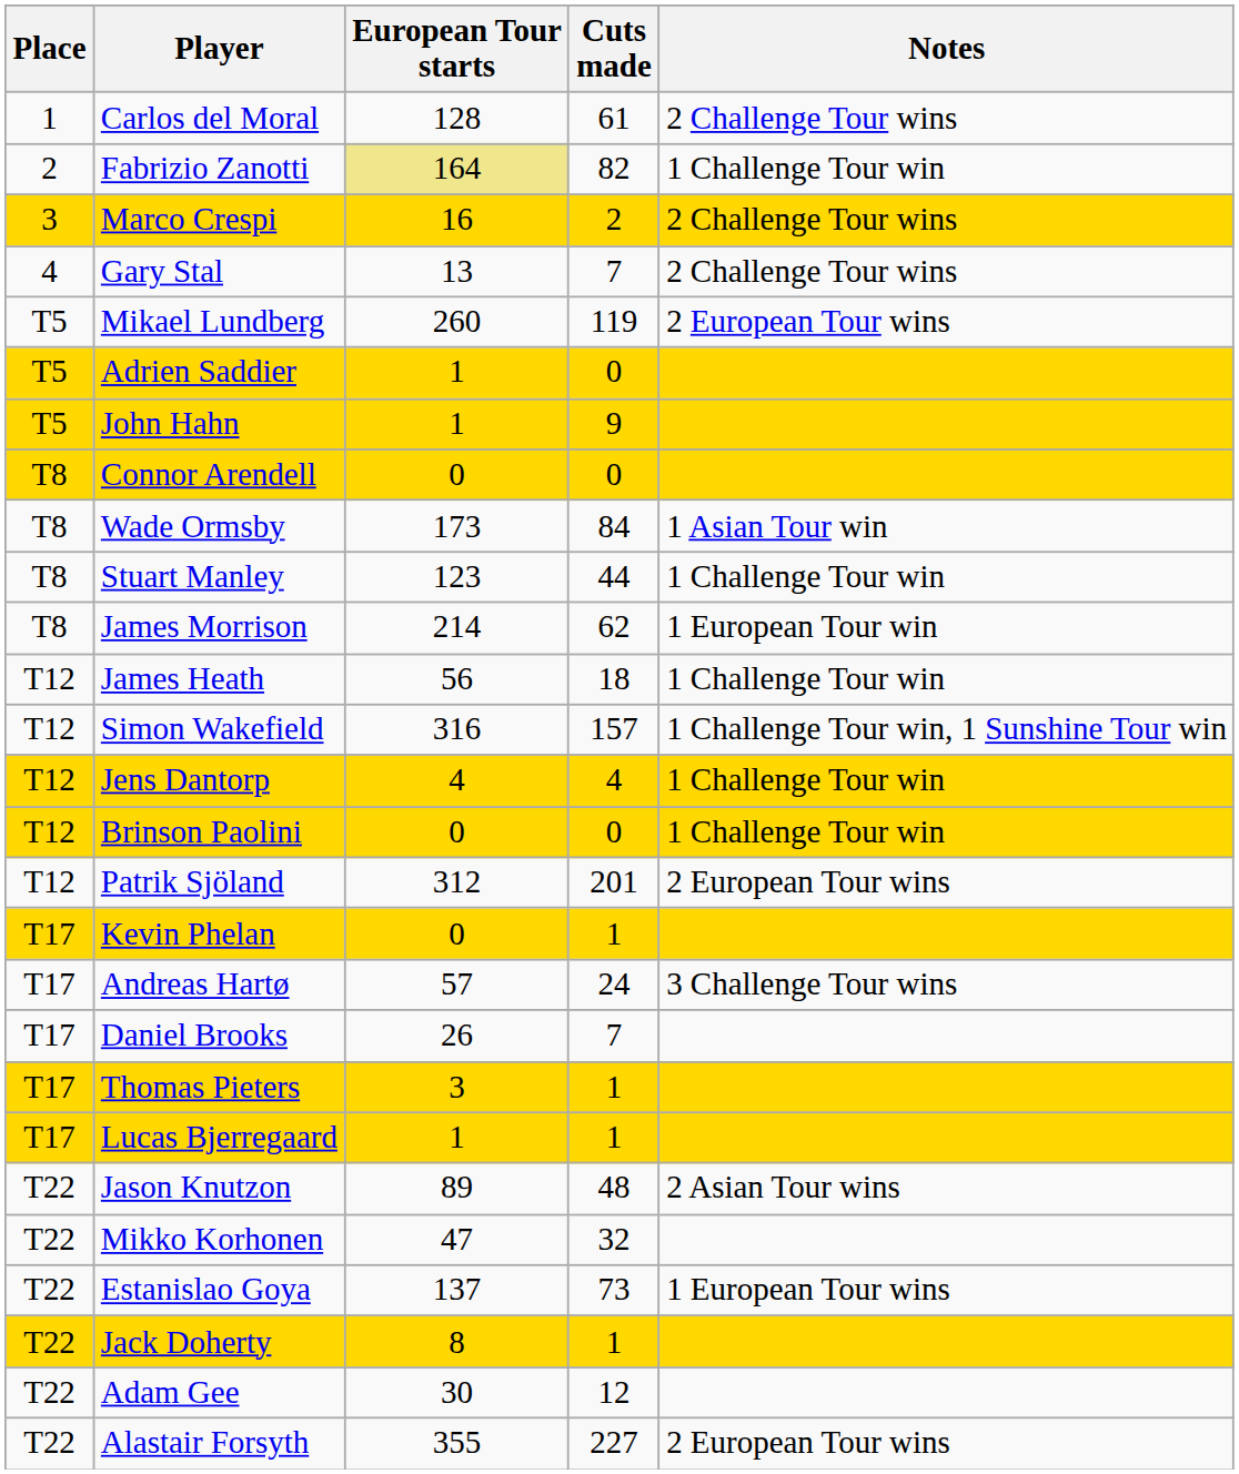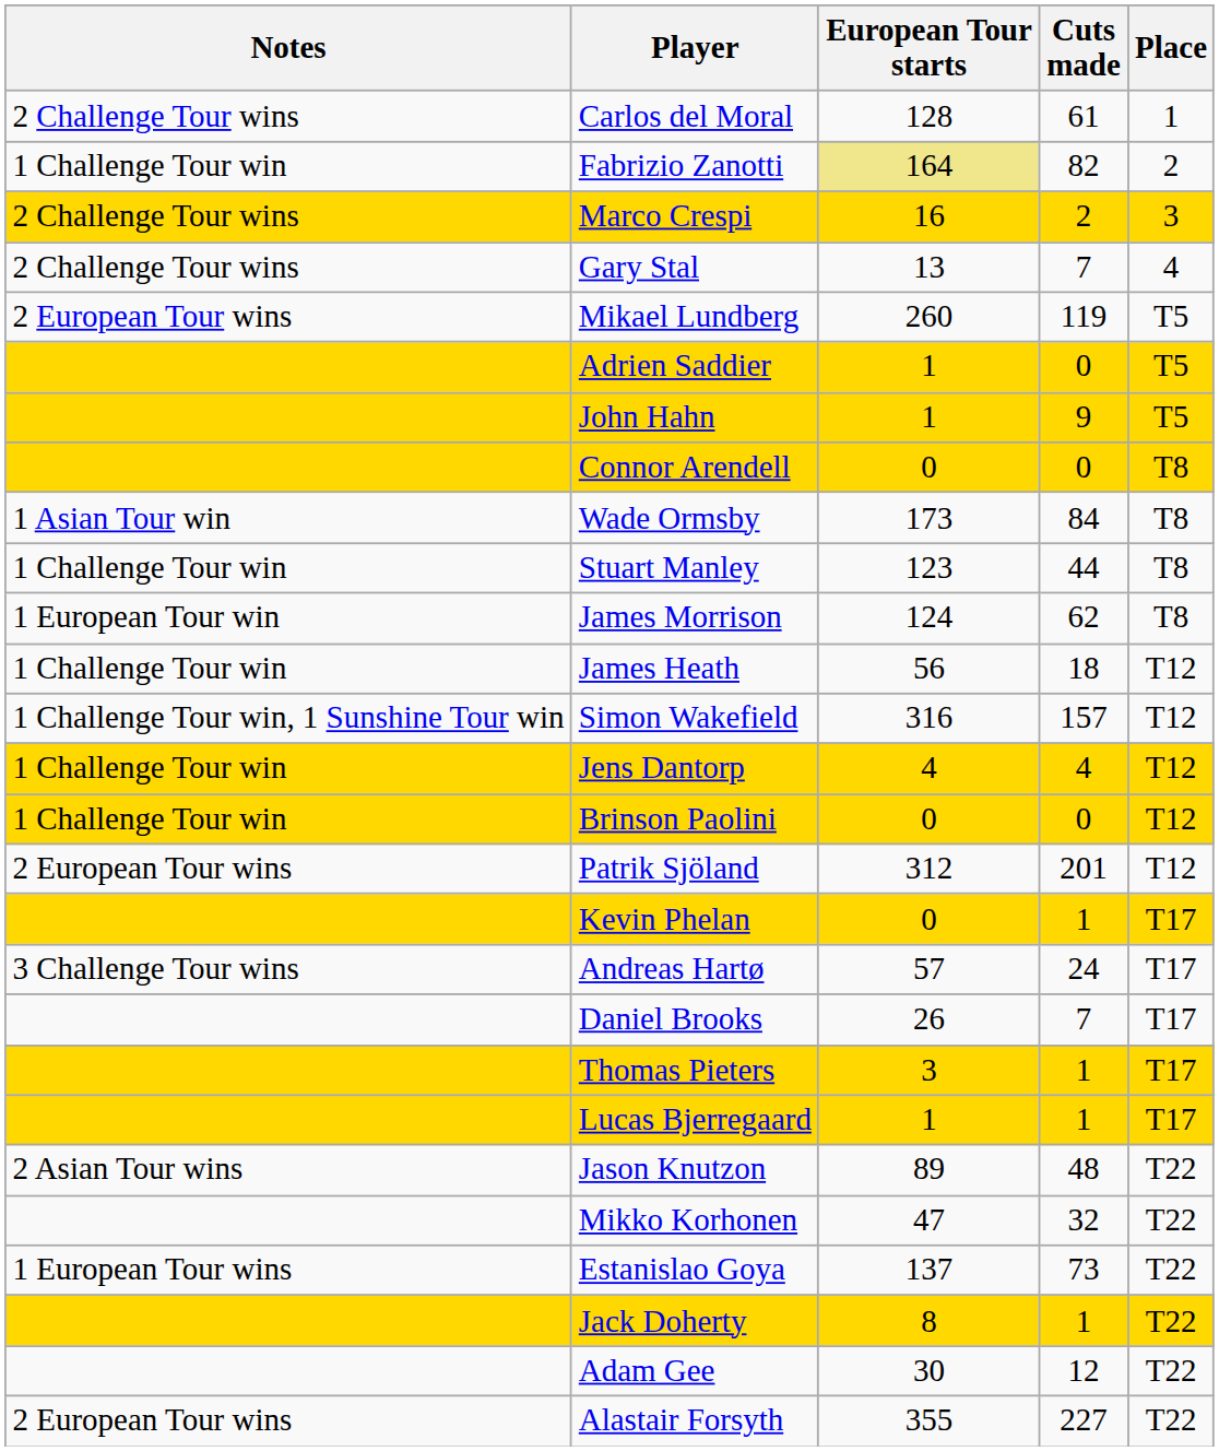 <table class="sortable wikitable" style="text-align:center">
 <tr>
-<th>Place</th>
+<th>Notes</th>
 <th>Player</th>
 <th>European Tour<br>starts</th>
 <th>Cuts<br>made</th>
-<th>Notes</th>
+<th>Place</th>
 </tr>
 <tr>
-<td>1</td>
+<td align=left>2 <a href='#'>Challenge Tour</a> wins</td>
 <td align=left> <a href='#'>Carlos del Moral</a></td>
 <td>128</td>
 <td>61</td>
-<td align=left>2 <a href='#'>Challenge Tour</a> wins</td>
+<td>1</td>
 </tr>
 <tr>
-<td>2</td>
+<td align=left>1 Challenge Tour win</td>
 <td align=left> <a href='#'>Fabrizio Zanotti</a></td>
 <td style="background: khaki;">164</td>
 <td>82</td>
-<td align=left>1 Challenge Tour win</td>
+<td>2</td>
 </tr>
 <tr style="background:#FFD800;">
-<td>3</td>
+<td align=left>2 Challenge Tour wins</td>
 <td align=left> <a href='#'>Marco Crespi</a></td>
 <td>16</td>
 <td>2</td>
-<td align=left>2 Challenge Tour wins</td>
+<td>3</td>
 </tr>
 <tr>
-<td>4</td>
+<td align=left>2 Challenge Tour wins</td>
 <td align=left> <a href='#'>Gary Stal</a></td>
 <td>13</td>
 <td>7</td>
-<td align=left>2 Challenge Tour wins</td>
+<td>4</td>
 </tr>
 <tr>
-<td>T5</td>
+<td align=left>2 <a href='#'>European Tour</a> wins</td>
 <td align=left> <a href='#'>Mikael Lundberg</a></td>
 <td>260</td>
 <td>119</td>
-<td align=left>2 <a href='#'>European Tour</a> wins</td>
+<td>T5</td>
 </tr>
 <tr style="background:#FFD800;">
-<td>T5</td>
+<td align=left></td>
 <td align=left> <a href='#'>Adrien Saddier</a></td>
 <td>1</td>
 <td>0</td>
-<td align=left></td>
+<td>T5</td>
 </tr>
 <tr style="background:#FFD800;">
-<td>T5</td>
+<td align=left></td>
 <td align=left> <a href='#'>John Hahn</a></td>
 <td>1</td>
 <td>9</td>
-<td align=left></td>
+<td>T5</td>
 </tr>
 <tr style="background:#FFD800;">
-<td>T8</td>
+<td align=left></td>
 <td align=left> <a href='#'>Connor Arendell</a></td>
 <td>0</td>
 <td>0</td>
-<td align=left></td>
+<td>T8</td>
 </tr>
 <tr>
-<td>T8</td>
+<td align=left>1 <a href='#'>Asian Tour</a> win</td>
 <td align=left> <a href='#'>Wade Ormsby</a></td>
 <td>173</td>
 <td>84</td>
-<td align=left>1 <a href='#'>Asian Tour</a> win</td>
+<td>T8</td>
 </tr>
 <tr>
-<td>T8</td>
+<td align=left>1 Challenge Tour win</td>
 <td align=left> <a href='#'>Stuart Manley</a></td>
 <td>123</td>
 <td>44</td>
-<td align=left>1 Challenge Tour win</td>
+<td>T8</td>
 </tr>
 <tr>
+<td align=left>1 European Tour win</td>
+<td align=left> <a href='#'>James Morrison</a></td>
+<td>124</td>
+<td>62</td>
 <td>T8</td>
-<td align=left> <a href='#'>James Morrison</a></td>
-<td>214</td>
-<td>62</td>
-<td align=left>1 European Tour win</td>
 </tr>
 <tr>
-<td>T12</td>
+<td align=left>1 Challenge Tour win</td>
 <td align=left> <a href='#'>James Heath</a></td>
 <td>56</td>
 <td>18</td>
-<td align=left>1 Challenge Tour win</td>
+<td>T12</td>
 </tr>
 <tr>
-<td>T12</td>
+<td align=left>1 Challenge Tour win, 1 <a href='#'>Sunshine Tour</a> win</td>
 <td align=left> <a href='#'>Simon Wakefield</a></td>
 <td>316</td>
 <td>157</td>
-<td align=left>1 Challenge Tour win, 1 <a href='#'>Sunshine Tour</a> win</td>
+<td>T12</td>
 </tr>
 <tr style="background:#FFD800;">
-<td>T12</td>
+<td align=left>1 Challenge Tour win</td>
 <td align=left> <a href='#'>Jens Dantorp</a></td>
 <td>4</td>
 <td>4</td>
-<td align=left>1 Challenge Tour win</td>
+<td>T12</td>
 </tr>
 <tr style="background:#FFD800;">
-<td>T12</td>
+<td align=left>1 Challenge Tour win</td>
 <td align=left> <a href='#'>Brinson Paolini</a></td>
 <td>0</td>
 <td>0</td>
-<td align=left>1 Challenge Tour win</td>
+<td>T12</td>
 </tr>
 <tr>
-<td>T12</td>
+<td align=left>2 European Tour wins</td>
 <td align=left> <a href='#'>Patrik Sjöland</a></td>
 <td>312</td>
 <td>201</td>
-<td align=left>2 European Tour wins</td>
+<td>T12</td>
 </tr>
 <tr style="background:#FFD800;">
-<td>T17</td>
+<td align=left></td>
 <td align=left> <a href='#'>Kevin Phelan</a></td>
 <td>0</td>
 <td>1</td>
-<td align=left></td>
+<td>T17</td>
 </tr>
 <tr>
-<td>T17</td>
+<td align=left>3 Challenge Tour wins</td>
 <td align=left> <a href='#'>Andreas Hartø</a></td>
 <td>57</td>
 <td>24</td>
-<td align=left>3 Challenge Tour wins</td>
+<td>T17</td>
 </tr>
 <tr>
-<td>T17</td>
+<td align=left></td>
 <td align=left> <a href='#'>Daniel Brooks</a></td>
 <td>26</td>
 <td>7</td>
-<td align=left></td>
+<td>T17</td>
 </tr>
 <tr style="background:#FFD800;">
-<td>T17</td>
+<td align=left></td>
 <td align=left> <a href='#'>Thomas Pieters</a></td>
 <td>3</td>
 <td>1</td>
-<td align=left></td>
+<td>T17</td>
 </tr>
 <tr style="background:#FFD800;">
-<td>T17</td>
+<td align=left></td>
 <td align=left> <a href='#'>Lucas Bjerregaard</a></td>
 <td>1</td>
 <td>1</td>
-<td align=left></td>
+<td>T17</td>
 </tr>
 <tr>
-<td>T22</td>
+<td align=left>2 Asian Tour wins</td>
 <td align=left> <a href='#'>Jason Knutzon</a></td>
 <td>89</td>
 <td>48</td>
-<td align=left>2 Asian Tour wins</td>
+<td>T22</td>
 </tr>
 <tr>
-<td>T22</td>
+<td align=left></td>
 <td align=left> <a href='#'>Mikko Korhonen</a></td>
 <td>47</td>
 <td>32</td>
-<td align=left></td>
+<td>T22</td>
 </tr>
 <tr>
-<td>T22</td>
+<td align=left>1 European Tour wins</td>
 <td align=left> <a href='#'>Estanislao Goya</a></td>
 <td>137</td>
 <td>73</td>
-<td align=left>1 European Tour wins</td>
+<td>T22</td>
 </tr>
 <tr style="background:#FFD800;">
-<td>T22</td>
+<td align=left></td>
 <td align=left> <a href='#'>Jack Doherty</a></td>
 <td>8</td>
 <td>1</td>
-<td align=left></td>
+<td>T22</td>
 </tr>
 <tr>
-<td>T22</td>
+<td align=left></td>
 <td align=left> <a href='#'>Adam Gee</a></td>
 <td>30</td>
 <td>12</td>
-<td align=left></td>
+<td>T22</td>
 </tr>
 <tr>
-<td>T22</td>
+<td align=left>2 European Tour wins</td>
 <td align=left> <a href='#'>Alastair Forsyth</a></td>
 <td>355</td>
 <td>227</td>
-<td align=left>2 European Tour wins</td>
+<td>T22</td>
 </tr>
 </table>
